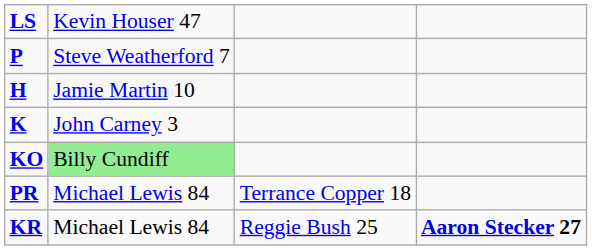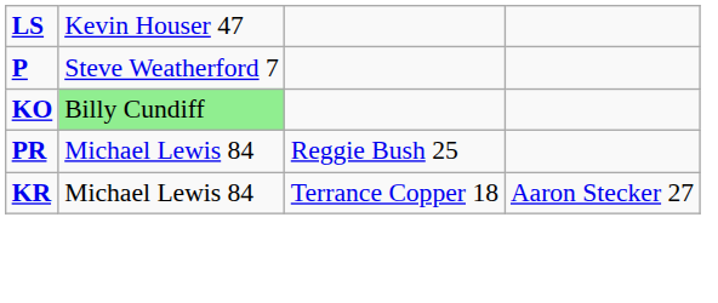 <table class="wikitable">
 <tr>
 <td><strong><a href='#'>LS</a></strong></td>
 <td><a href='#'>Kevin Houser</a> 47</td>
 <td></td>
 <td></td>
 </tr>
 <tr>
 <td><strong><a href='#'>P</a></strong></td>
 <td><a href='#'>Steve Weatherford</a> 7</td>
 <td></td>
 <td></td>
 </tr>
 <tr>
-<td><strong><a href='#'>H</a></strong></td>
-<td><a href='#'>Jamie Martin</a> 10</td>
-<td></td>
-<td></td>
-</tr>
-<tr>
-<td><strong><a href='#'>K</a></strong></td>
-<td><a href='#'>John Carney</a> 3</td>
-<td></td>
-<td></td>
-</tr>
-<tr>
 <td><strong><a href='#'>KO</a></strong></td>
 <td style="background: lightgreen;">Billy Cundiff</td>
 <td></td>
 </tr>
 <tr>
 <td><strong><a href='#'>PR</a></strong></td>
 <td><a href='#'>Michael Lewis</a> 84</td>
-<td><a href='#'>Terrance Copper</a> 18</td>
+<td><a href='#'>Reggie Bush</a> 25</td>
 <td></td>
 </tr>
 <tr>
 <td><strong><a href='#'>KR</a></strong></td>
 <td>Michael Lewis 84</td>
-<td><a href='#'>Reggie Bush</a> 25</td>
-<td><strong><a href='#'>Aaron Stecker</a> 27</strong></td>
+<td><a href='#'>Terrance Copper</a> 18</td>
+<td><a href='#'>Aaron Stecker</a> 27</td>
 </tr>
 </table>
